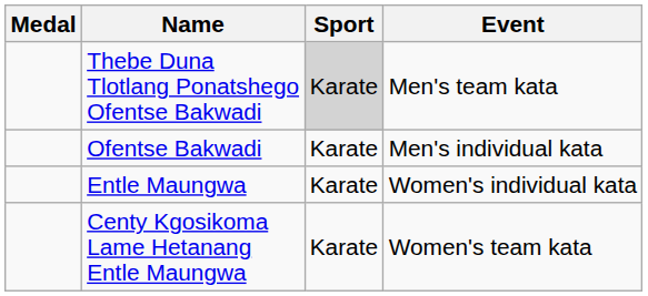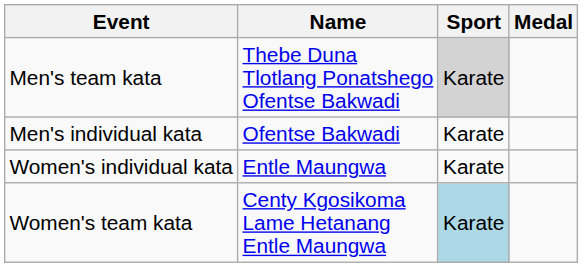 <table class="wikitable sortable" style="font-size: 95%;">
 <tr>
-<th>Medal</th>
+<th>Event</th>
 <th>Name</th>
 <th>Sport</th>
-<th>Event</th>
+<th>Medal</th>
 </tr>
 <tr>
-<td></td>
+<td>Men's team kata</td>
 <td><a href='#'>Thebe Duna</a><br><a href='#'>Tlotlang Ponatshego</a><br><a href='#'>Ofentse Bakwadi</a></td>
 <td style="background: lightgrey;">Karate</td>
-<td>Men's team kata</td>
+<td></td>
 </tr>
 <tr>
-<td></td>
+<td>Men's individual kata</td>
 <td><a href='#'>Ofentse Bakwadi</a></td>
 <td>Karate</td>
-<td>Men's individual kata</td>
+<td></td>
 </tr>
 <tr>
-<td></td>
+<td>Women's individual kata</td>
 <td><a href='#'>Entle Maungwa</a></td>
 <td>Karate</td>
-<td>Women's individual kata</td>
+<td></td>
 </tr>
 <tr>
+<td>Women's team kata</td>
+<td><a href='#'>Centy Kgosikoma</a><br><a href='#'>Lame Hetanang</a><br><a href='#'>Entle Maungwa</a></td>
+<td style="background: lightblue;">Karate</td>
 <td></td>
-<td><a href='#'>Centy Kgosikoma</a><br><a href='#'>Lame Hetanang</a><br><a href='#'>Entle Maungwa</a></td>
-<td>Karate</td>
-<td>Women's team kata</td>
 </tr>
 </table>
